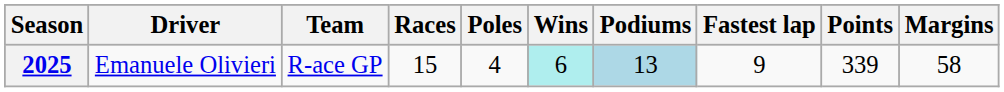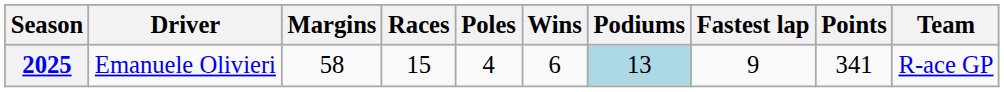 <table class="wikitable" style="font-size:85%; text-align:center">
 <tr>
 <th>Season</th>
 <th>Driver</th>
-<th>Team</th>
+<th>Margins</th>
 <th>Races</th>
 <th>Poles</th>
 <th>Wins</th>
 <th>Podiums</th>
 <th>Fastest lap</th>
 <th>Points</th>
-<th>Margins</th>
+<th>Team</th>
 </tr>
 <tr>
 <th><a href='#'>2025</a></th>
 <td align="left"> <a href='#'>Emanuele Olivieri</a></td>
-<td align="left"> <a href='#'>R-ace GP</a></td>
+<td>58</td>
 <td>15</td>
 <td>4</td>
-<td style="background: paleturquoise;">6</td>
+<td>6</td>
 <td style="background: lightblue;">13</td>
 <td>9</td>
-<td>339</td>
-<td>58</td>
+<td>341</td>
+<td align="left"> <a href='#'>R-ace GP</a></td>
 </tr>
 </table>
